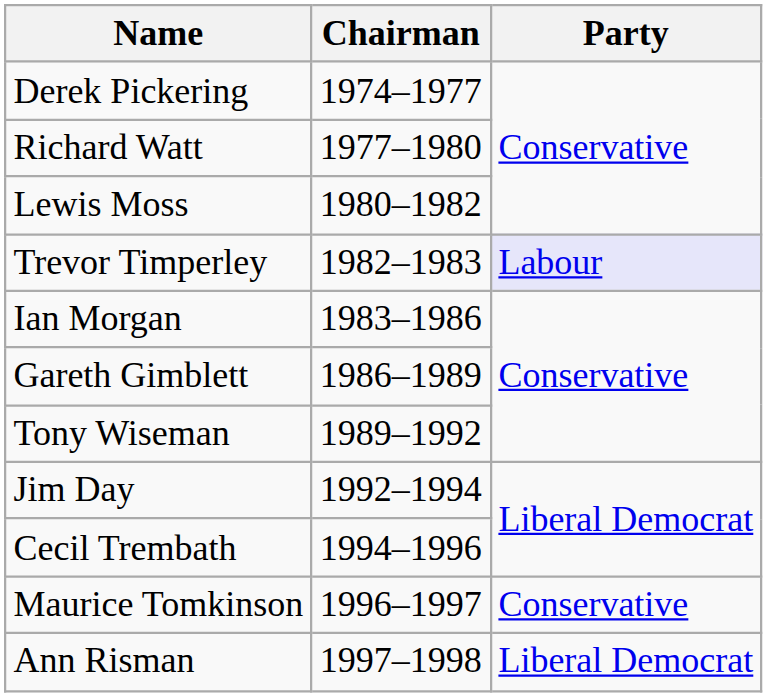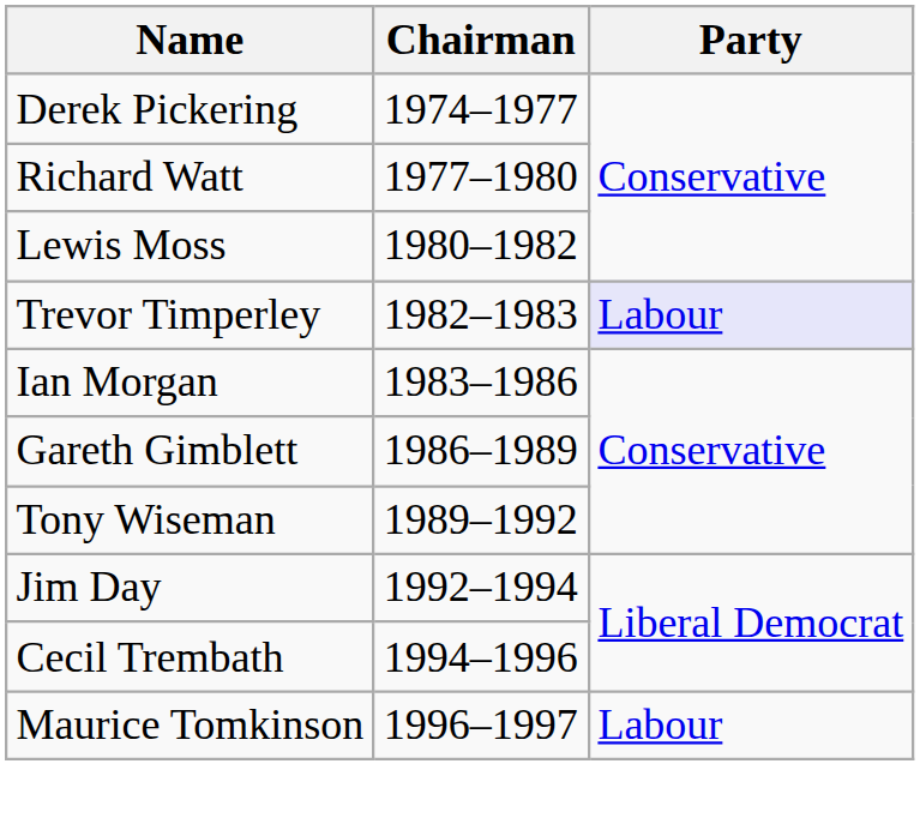 <table class="wikitable">
 <tr>
 <th>Name</th>
 <th>Chairman</th>
 <th>Party</th>
 </tr>
 <tr>
 <td>Derek Pickering</td>
 <td>1974–1977</td>
 <td rowspan=3><a href='#'>Conservative</a></td>
 </tr>
 <tr>
 <td>Richard Watt</td>
 <td>1977–1980</td>
 </tr>
 <tr>
 <td>Lewis Moss</td>
 <td>1980–1982</td>
 </tr>
 <tr>
 <td>Trevor Timperley</td>
 <td>1982–1983</td>
 <td style="background: lavender;"><a href='#'>Labour</a></td>
 </tr>
 <tr>
 <td>Ian Morgan </td>
 <td>1983–1986</td>
 <td rowspan=3><a href='#'>Conservative</a></td>
 </tr>
 <tr>
 <td>Gareth Gimblett</td>
 <td>1986–1989</td>
 </tr>
 <tr>
 <td>Tony Wiseman</td>
 <td>1989–1992</td>
 </tr>
 <tr>
 <td>Jim Day</td>
 <td>1992–1994</td>
 <td rowspan=2><a href='#'>Liberal Democrat</a></td>
 </tr>
 <tr>
 <td>Cecil Trembath</td>
 <td>1994–1996</td>
 </tr>
 <tr>
 <td>Maurice Tomkinson</td>
 <td>1996–1997</td>
-<td><a href='#'>Conservative</a></td>
-</tr>
-<tr>
-<td>Ann Risman</td>
-<td>1997–1998</td>
-<td><a href='#'>Liberal Democrat</a></td>
+<td><a href='#'>Labour</a></td>
 </tr>
 </table>
